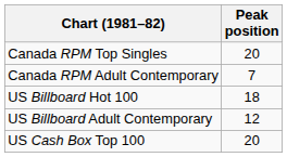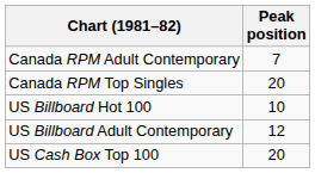 <table class="wikitable sortable">
 <tr>
 <th>Chart (1981–82)</th>
 <th>Peak<br>position</th>
 </tr>
 <tr>
+<td>Canada <em>RPM</em> Adult Contemporary</td>
+<td style="text-align:center;">7</td>
+</tr>
+<tr>
 <td align="left">Canada <em>RPM</em> Top Singles</td>
 <td style="text-align:center;">20</td>
 </tr>
 <tr>
-<td>Canada <em>RPM</em> Adult Contemporary</td>
-<td style="text-align:center;">7</td>
-</tr>
-<tr>
 <td align="left">US <em>Billboard</em> Hot 100</td>
-<td style="text-align:center;">18</td>
+<td style="text-align:center;">10</td>
 </tr>
 <tr>
 <td align="left">US <em>Billboard</em> Adult Contemporary</td>
 <td style="text-align:center;">12</td>
 </tr>
 <tr>
 <td align="left">US <em>Cash Box</em> Top 100</td>
 <td style="text-align:center;">20</td>
 </tr>
 </table>
